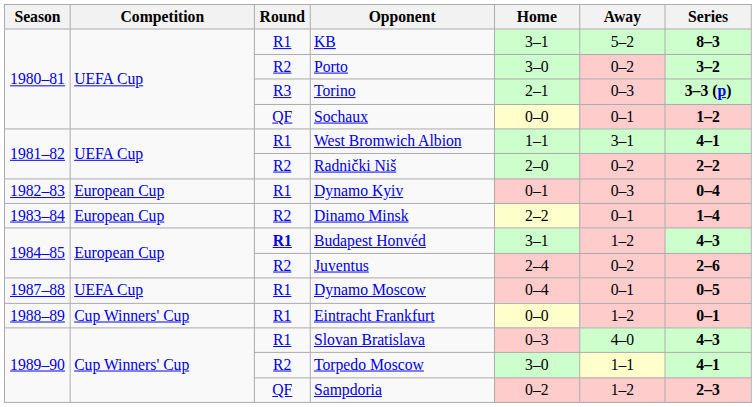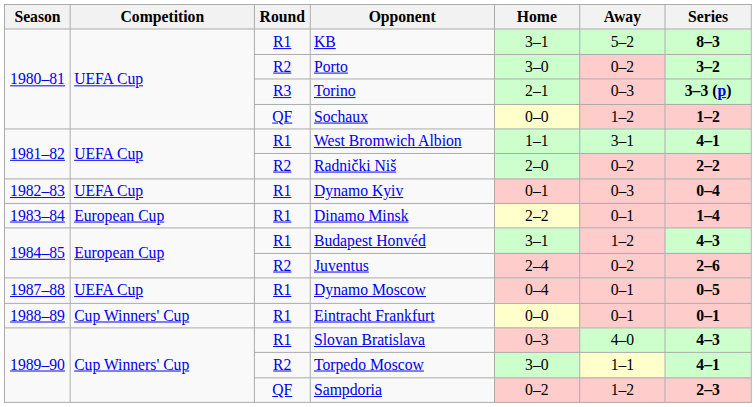 <table class="wikitable">
 <tr>
 <th width=60>Season</th>
 <th width=180>Competition</th>
 <th width=50>Round</th>
 <th width=180>Opponent</th>
 <th width=80>Home</th>
 <th width=80>Away</th>
 <th width=80>Series</th>
 </tr>
 <tr>
 <td align="center" rowspan=4><a href='#'>1980–81</a></td>
 <td rowspan=4><a href='#'>UEFA Cup</a></td>
 <td align="center"><a href='#'>R1</a></td>
 <td> <a href='#'>KB</a></td>
 <td align="center" bgcolor="#CCFFCC">3–1</td>
 <td align="center" bgcolor="#CCFFCC">5–2</td>
 <td align="center" bgcolor="#CCFFCC"><strong>8–3</strong></td>
 </tr>
 <tr>
 <td align="center"><a href='#'>R2</a></td>
 <td> <a href='#'>Porto</a></td>
 <td align="center" bgcolor="#CCFFCC">3–0 </td>
 <td align="center" bgcolor="#FFCCCC">0–2</td>
 <td align="center" bgcolor="#CCFFCC"><strong>3–2</strong></td>
 </tr>
 <tr>
 <td align="center"><a href='#'>R3</a></td>
 <td> <a href='#'>Torino</a></td>
 <td align="center" bgcolor="#CCFFCC">2–1</td>
 <td align="center" bgcolor="#FFCCCC">0–3</td>
 <td align="center" bgcolor="#CCFFCC"><strong>3–3 (<a href='#'>p</a>)</strong></td>
 </tr>
 <tr>
 <td align="center"><a href='#'>QF</a></td>
 <td> <a href='#'>Sochaux</a></td>
 <td align="center" bgcolor="#FFFFCC">0–0</td>
-<td align="center" bgcolor="#FFCCCC">0–1</td>
+<td align="center" bgcolor="#FFCCCC">1–2</td>
 <td align="center" bgcolor="#FFCCCC"><strong>1–2</strong></td>
 </tr>
 <tr>
 <td align="center" rowspan=2><a href='#'>1981–82</a></td>
 <td rowspan=2><a href='#'>UEFA Cup</a></td>
 <td align="center"><a href='#'>R1</a></td>
 <td> <a href='#'>West Bromwich Albion</a></td>
 <td align="center" bgcolor="#CCFFCC">1–1</td>
 <td align="center" bgcolor="#CCFFCC">3–1</td>
 <td align="center" bgcolor="#CCFFCC"><strong>4–1</strong></td>
 </tr>
 <tr>
 <td align="center"><a href='#'>R2</a></td>
 <td> <a href='#'>Radnički Niš</a></td>
 <td align="center" bgcolor="#CCFFCC">2–0</td>
 <td align="center" bgcolor="#FFCCCC">0–2</td>
 <td align="center" bgcolor="#FFCCCC"><strong>2–2 </strong></td>
 </tr>
 <tr>
 <td align="center"><a href='#'>1982–83</a></td>
-<td><a href='#'>European Cup</a></td>
+<td><a href='#'>UEFA Cup</a></td>
 <td align="center"><a href='#'>R1</a></td>
 <td> <a href='#'>Dynamo Kyiv</a></td>
 <td align="center" bgcolor="#FFCCCC">0–1</td>
 <td align="center" bgcolor="#FFCCCC">0–3</td>
 <td align="center" bgcolor="#FFCCCC"><strong>0–4</strong></td>
 </tr>
 <tr>
 <td align="center"><a href='#'>1983–84</a></td>
 <td><a href='#'>European Cup</a></td>
-<td align="center"><a href='#'>R2</a></td>
+<td align="center"><a href='#'>R1</a></td>
 <td> <a href='#'>Dinamo Minsk</a></td>
 <td align="center" bgcolor="#FFFFCC">2–2</td>
 <td align="center" bgcolor="#FFCCCC">0–1</td>
 <td align="center" bgcolor="#FFCCCC"><strong>1–4</strong></td>
 </tr>
 <tr>
 <td align="center" rowspan=2><a href='#'>1984–85</a></td>
 <td rowspan=2><a href='#'>European Cup</a></td>
-<td align="center"><strong><a href='#'>R1</a></strong></td>
+<td align="center"><a href='#'>R1</a></td>
 <td> <a href='#'>Budapest Honvéd</a></td>
 <td align="center" bgcolor="#CCFFCC">3–1</td>
 <td align="center" bgcolor="#FFCCCC">1–2</td>
 <td align="center" bgcolor="#CCFFCC"><strong>4–3</strong></td>
 </tr>
 <tr>
 <td align="center"><a href='#'>R2</a></td>
 <td> <a href='#'>Juventus</a></td>
 <td align="center" bgcolor="#FFCCCC">2–4</td>
 <td align="center" bgcolor="#FFCCCC">0–2</td>
 <td align="center" bgcolor="#FFCCCC"><strong>2–6</strong></td>
 </tr>
 <tr>
 <td align="center"><a href='#'>1987–88</a></td>
 <td><a href='#'>UEFA Cup</a></td>
 <td align="center"><a href='#'>R1</a></td>
 <td> <a href='#'>Dynamo Moscow</a></td>
 <td align="center" bgcolor="#FFCCCC">0–4</td>
 <td align="center" bgcolor="#FFCCCC">0–1</td>
 <td align="center" bgcolor="#FFCCCC"><strong>0–5</strong></td>
 </tr>
 <tr>
 <td align="center"><a href='#'>1988–89</a></td>
 <td><a href='#'>Cup Winners' Cup</a></td>
 <td align="center"><a href='#'>R1</a></td>
 <td> <a href='#'>Eintracht Frankfurt</a></td>
 <td align="center" bgcolor="#FFFFCC">0–0</td>
-<td align="center" bgcolor="#FFCCCC">1–2</td>
+<td align="center" bgcolor="#FFCCCC">0–1</td>
 <td align="center" bgcolor="#FFCCCC"><strong>0–1</strong></td>
 </tr>
 <tr>
 <td align="center" rowspan=3><a href='#'>1989–90</a></td>
 <td rowspan=3><a href='#'>Cup Winners' Cup</a></td>
 <td align="center"><a href='#'>R1</a></td>
 <td> <a href='#'>Slovan Bratislava</a></td>
 <td align="center" bgcolor="#FFCCCC">0–3</td>
 <td align="center" bgcolor="#CCFFCC">4–0 </td>
 <td align="center" bgcolor="#CCFFCC"><strong>4–3</strong></td>
 </tr>
 <tr>
 <td align="center"><a href='#'>R2</a></td>
 <td> <a href='#'>Torpedo Moscow</a></td>
 <td align="center" bgcolor="#CCFFCC">3–0</td>
 <td align="center" bgcolor="#FFFFCC">1–1</td>
 <td align="center" bgcolor="#CCFFCC"><strong>4–1</strong></td>
 </tr>
 <tr>
 <td align="center"><a href='#'>QF</a></td>
 <td> <a href='#'>Sampdoria</a></td>
 <td align="center" bgcolor="#FFCCCC">0–2</td>
 <td align="center" bgcolor="#FFCCCC">1–2</td>
 <td align="center" bgcolor="#FFCCCC"><strong>2–3</strong></td>
 </tr>
 </table>
